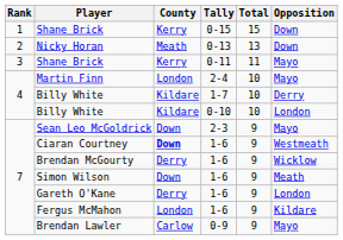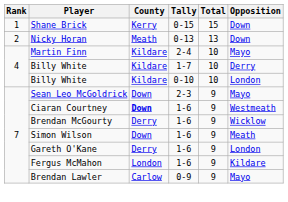 <table class="wikitable">
 <tr>
 <th>Rank</th>
 <th>Player</th>
 <th>County</th>
 <th>Tally</th>
 <th>Total</th>
 <th>Opposition</th>
 </tr>
 <tr>
 <td rowspan="1" align="center">1</td>
 <td><a href='#'>Shane Brick</a></td>
 <td><a href='#'>Kerry</a></td>
 <td align="center">0-15</td>
 <td align="center">15</td>
 <td><a href='#'>Down</a></td>
 </tr>
 <tr>
 <td rowspan="1" align="center">2</td>
 <td><a href='#'>Nicky Horan</a></td>
 <td><a href='#'>Meath</a></td>
 <td align="center">0-13</td>
 <td align="center">13</td>
 <td><a href='#'>Down</a></td>
 </tr>
 <tr>
-<td rowspan="1" align="center">3</td>
-<td><a href='#'>Shane Brick</a></td>
-<td><a href='#'>Kerry</a></td>
-<td align="center">0-11</td>
-<td align="center">11</td>
-<td><a href='#'>Mayo</a></td>
-</tr>
-<tr>
 <td rowspan="3" align="center">4</td>
 <td><a href='#'>Martin Finn</a></td>
-<td><a href='#'>London</a></td>
+<td><a href='#'>Kildare</a></td>
 <td align="center">2-4</td>
 <td align="center">10</td>
 <td><a href='#'>Mayo</a></td>
 </tr>
 <tr>
 <td>Billy White</td>
 <td><a href='#'>Kildare</a></td>
 <td align="center">1-7</td>
 <td align="center">10</td>
 <td><a href='#'>Derry</a></td>
 </tr>
 <tr>
 <td>Billy White</td>
 <td><a href='#'>Kildare</a></td>
 <td align="center">0-10</td>
 <td align="center">10</td>
 <td><a href='#'>London</a></td>
 </tr>
 <tr>
 <td rowspan="7" align="center">7</td>
 <td><a href='#'>Sean Leo McGoldrick</a></td>
 <td><a href='#'>Down</a></td>
 <td align="center">2-3</td>
 <td align="center">9</td>
 <td><a href='#'>Mayo</a></td>
 </tr>
 <tr>
 <td>Ciaran Courtney</td>
 <td><strong><a href='#'>Down</a></strong></td>
 <td align="center">1-6</td>
 <td align="center">9</td>
 <td><a href='#'>Westmeath</a></td>
 </tr>
 <tr>
 <td>Brendan McGourty</td>
 <td><a href='#'>Derry</a></td>
 <td align="center">1-6</td>
 <td align="center">9</td>
 <td><a href='#'>Wicklow</a></td>
 </tr>
 <tr>
 <td>Simon Wilson</td>
 <td><a href='#'>Down</a></td>
 <td align="center">1-6</td>
 <td align="center">9</td>
 <td><a href='#'>Meath</a></td>
 </tr>
 <tr>
 <td>Gareth O'Kane</td>
 <td><a href='#'>Derry</a></td>
 <td align="center">1-6</td>
 <td align="center">9</td>
 <td><a href='#'>London</a></td>
 </tr>
 <tr>
 <td>Fergus McMahon</td>
 <td><a href='#'>London</a></td>
 <td align="center">1-6</td>
 <td align="center">9</td>
 <td><a href='#'>Kildare</a></td>
 </tr>
 <tr>
 <td>Brendan Lawler</td>
 <td><a href='#'>Carlow</a></td>
 <td align="center">0-9</td>
 <td align="center">9</td>
 <td><a href='#'>Mayo</a></td>
 </tr>
 </table>
